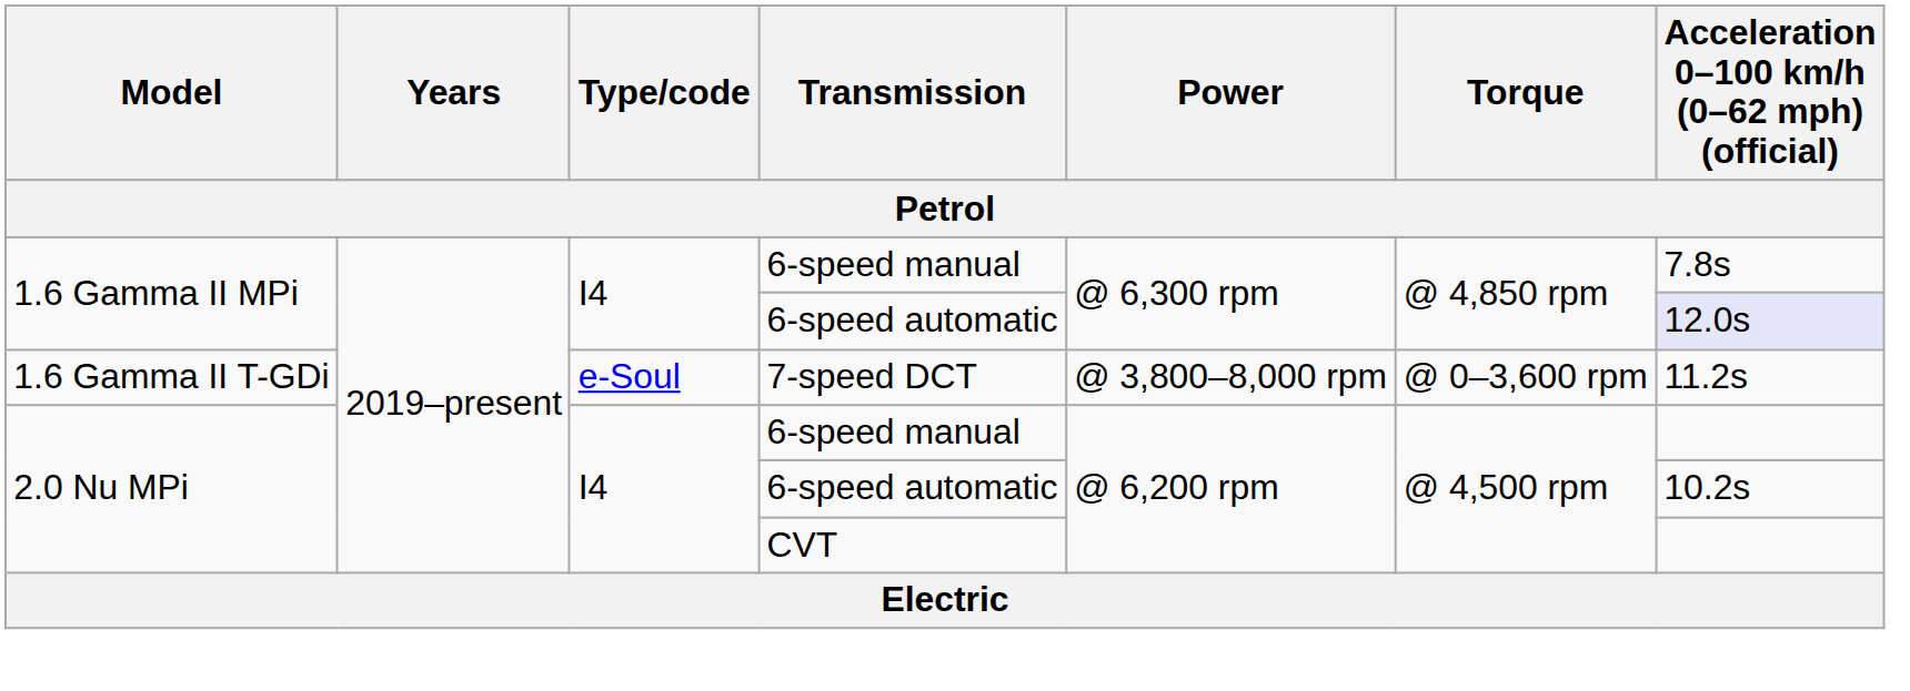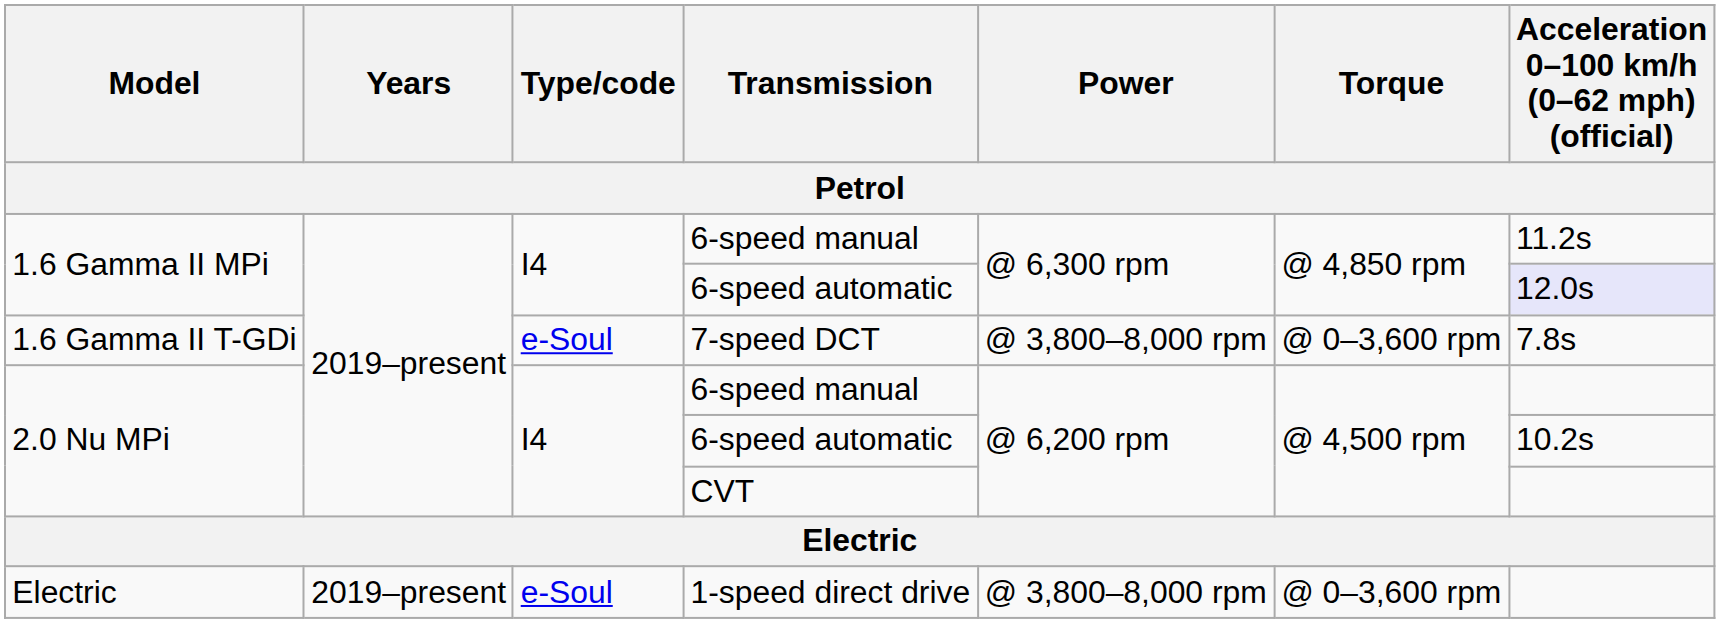 <table class="wikitable sortable collapsible">
 <tr>
 <th>Model</th>
 <th>Years</th>
 <th>Type/code</th>
 <th>Transmission</th>
 <th>Power</th>
 <th>Torque</th>
 <th>Acceleration<br>0–100 km/h<br>(0–62 mph)<br>(official)</th>
 </tr>
 <tr>
 <th colspan=7>Petrol</th>
 </tr>
 <tr>
 <td rowspan=2>1.6 Gamma II MPi</td>
 <td rowspan=6>2019–present</td>
 <td rowspan=2> I4</td>
 <td>6-speed manual</td>
 <td rowspan=2> @ 6,300 rpm</td>
 <td rowspan=2> @ 4,850 rpm</td>
-<td>7.8s</td>
+<td>11.2s</td>
 </tr>
 <tr>
 <td>6-speed automatic</td>
 <td style="background: lavender;">12.0s</td>
 </tr>
 <tr>
 <td>1.6 Gamma II T-GDi</td>
 <td><a href='#'>e-Soul</a></td>
 <td>7-speed DCT</td>
 <td> @ 3,800–8,000 rpm</td>
 <td> @ 0–3,600 rpm</td>
-<td>11.2s</td>
+<td>7.8s</td>
 </tr>
 <tr>
 <td rowspan=3>2.0 Nu MPi</td>
 <td rowspan=3> I4</td>
 <td>6-speed manual</td>
 <td rowspan=3> @ 6,200 rpm</td>
 <td rowspan=3> @ 4,500 rpm</td>
 <td></td>
 </tr>
 <tr>
 <td>6-speed automatic</td>
 <td>10.2s</td>
 </tr>
 <tr>
 <td>CVT</td>
 <td></td>
 </tr>
 <tr>
 <th colspan=7>Electric</th>
 </tr>
+<tr>
+<td>Electric</td>
+<td>2019–present</td>
+<td><a href='#'>e-Soul</a></td>
+<td>1-speed direct drive</td>
+<td> @ 3,800–8,000 rpm</td>
+<td> @ 0–3,600 rpm</td>
+<td></td>
+</tr>
 </table>
